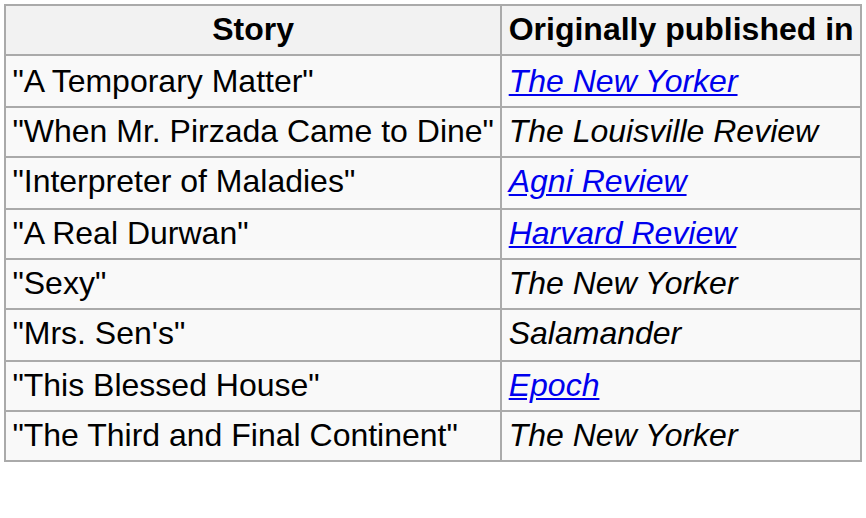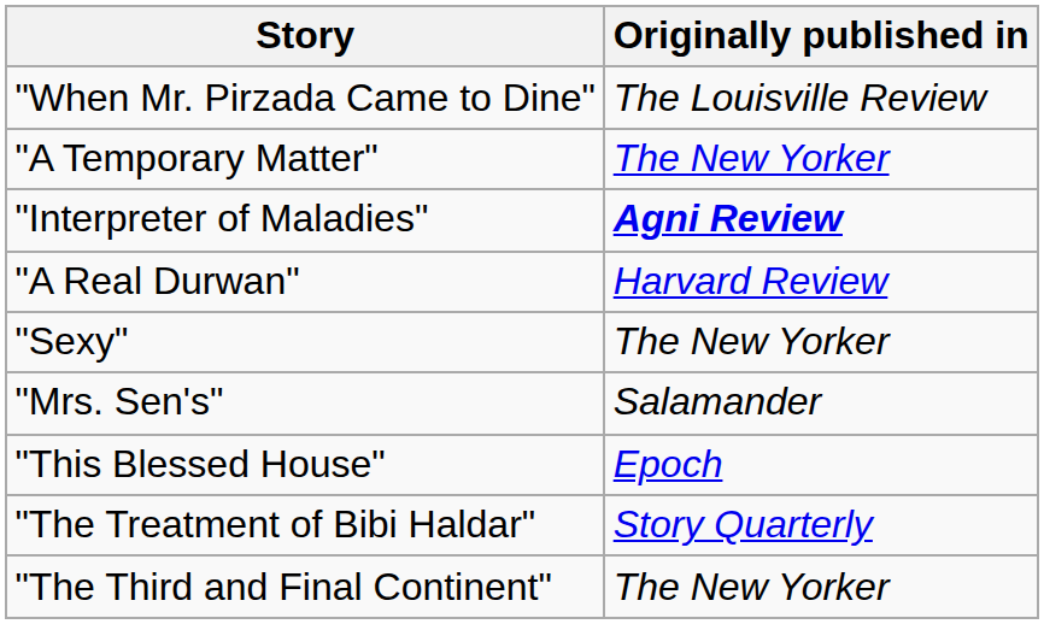 <table class="wikitable">
 <tr>
 <th><strong>Story</strong></th>
 <th><strong>Originally published in</strong></th>
 </tr>
 <tr>
+<td>"When Mr. Pirzada Came to Dine"</td>
+<td><em>The Louisville Review</em></td>
+</tr>
+<tr>
 <td>"A Temporary Matter"</td>
 <td><em><a href='#'>The New Yorker</a></em></td>
 </tr>
 <tr>
-<td>"When Mr. Pirzada Came to Dine"</td>
-<td><em>The Louisville Review</em></td>
-</tr>
-<tr>
 <td>"Interpreter of Maladies"</td>
-<td><em><a href='#'>Agni Review</a></em></td>
+<td><strong><em><a href='#'>Agni Review</a></em></strong></td>
 </tr>
 <tr>
 <td>"A Real Durwan"</td>
 <td><em><a href='#'>Harvard Review</a></em></td>
 </tr>
 <tr>
 <td>"Sexy"</td>
 <td><em>The New Yorker</em></td>
 </tr>
 <tr>
 <td>"Mrs. Sen's"</td>
 <td><em>Salamander</em></td>
 </tr>
 <tr>
 <td>"This Blessed House"</td>
 <td><em><a href='#'>Epoch</a></em></td>
 </tr>
 <tr>
+<td>"The Treatment of Bibi Haldar"</td>
+<td><em><a href='#'>Story Quarterly</a></em></td>
+</tr>
+<tr>
 <td>"The Third and Final Continent"</td>
 <td><em>The New Yorker</em></td>
 </tr>
 <tr>
 </tr>
 </table>
